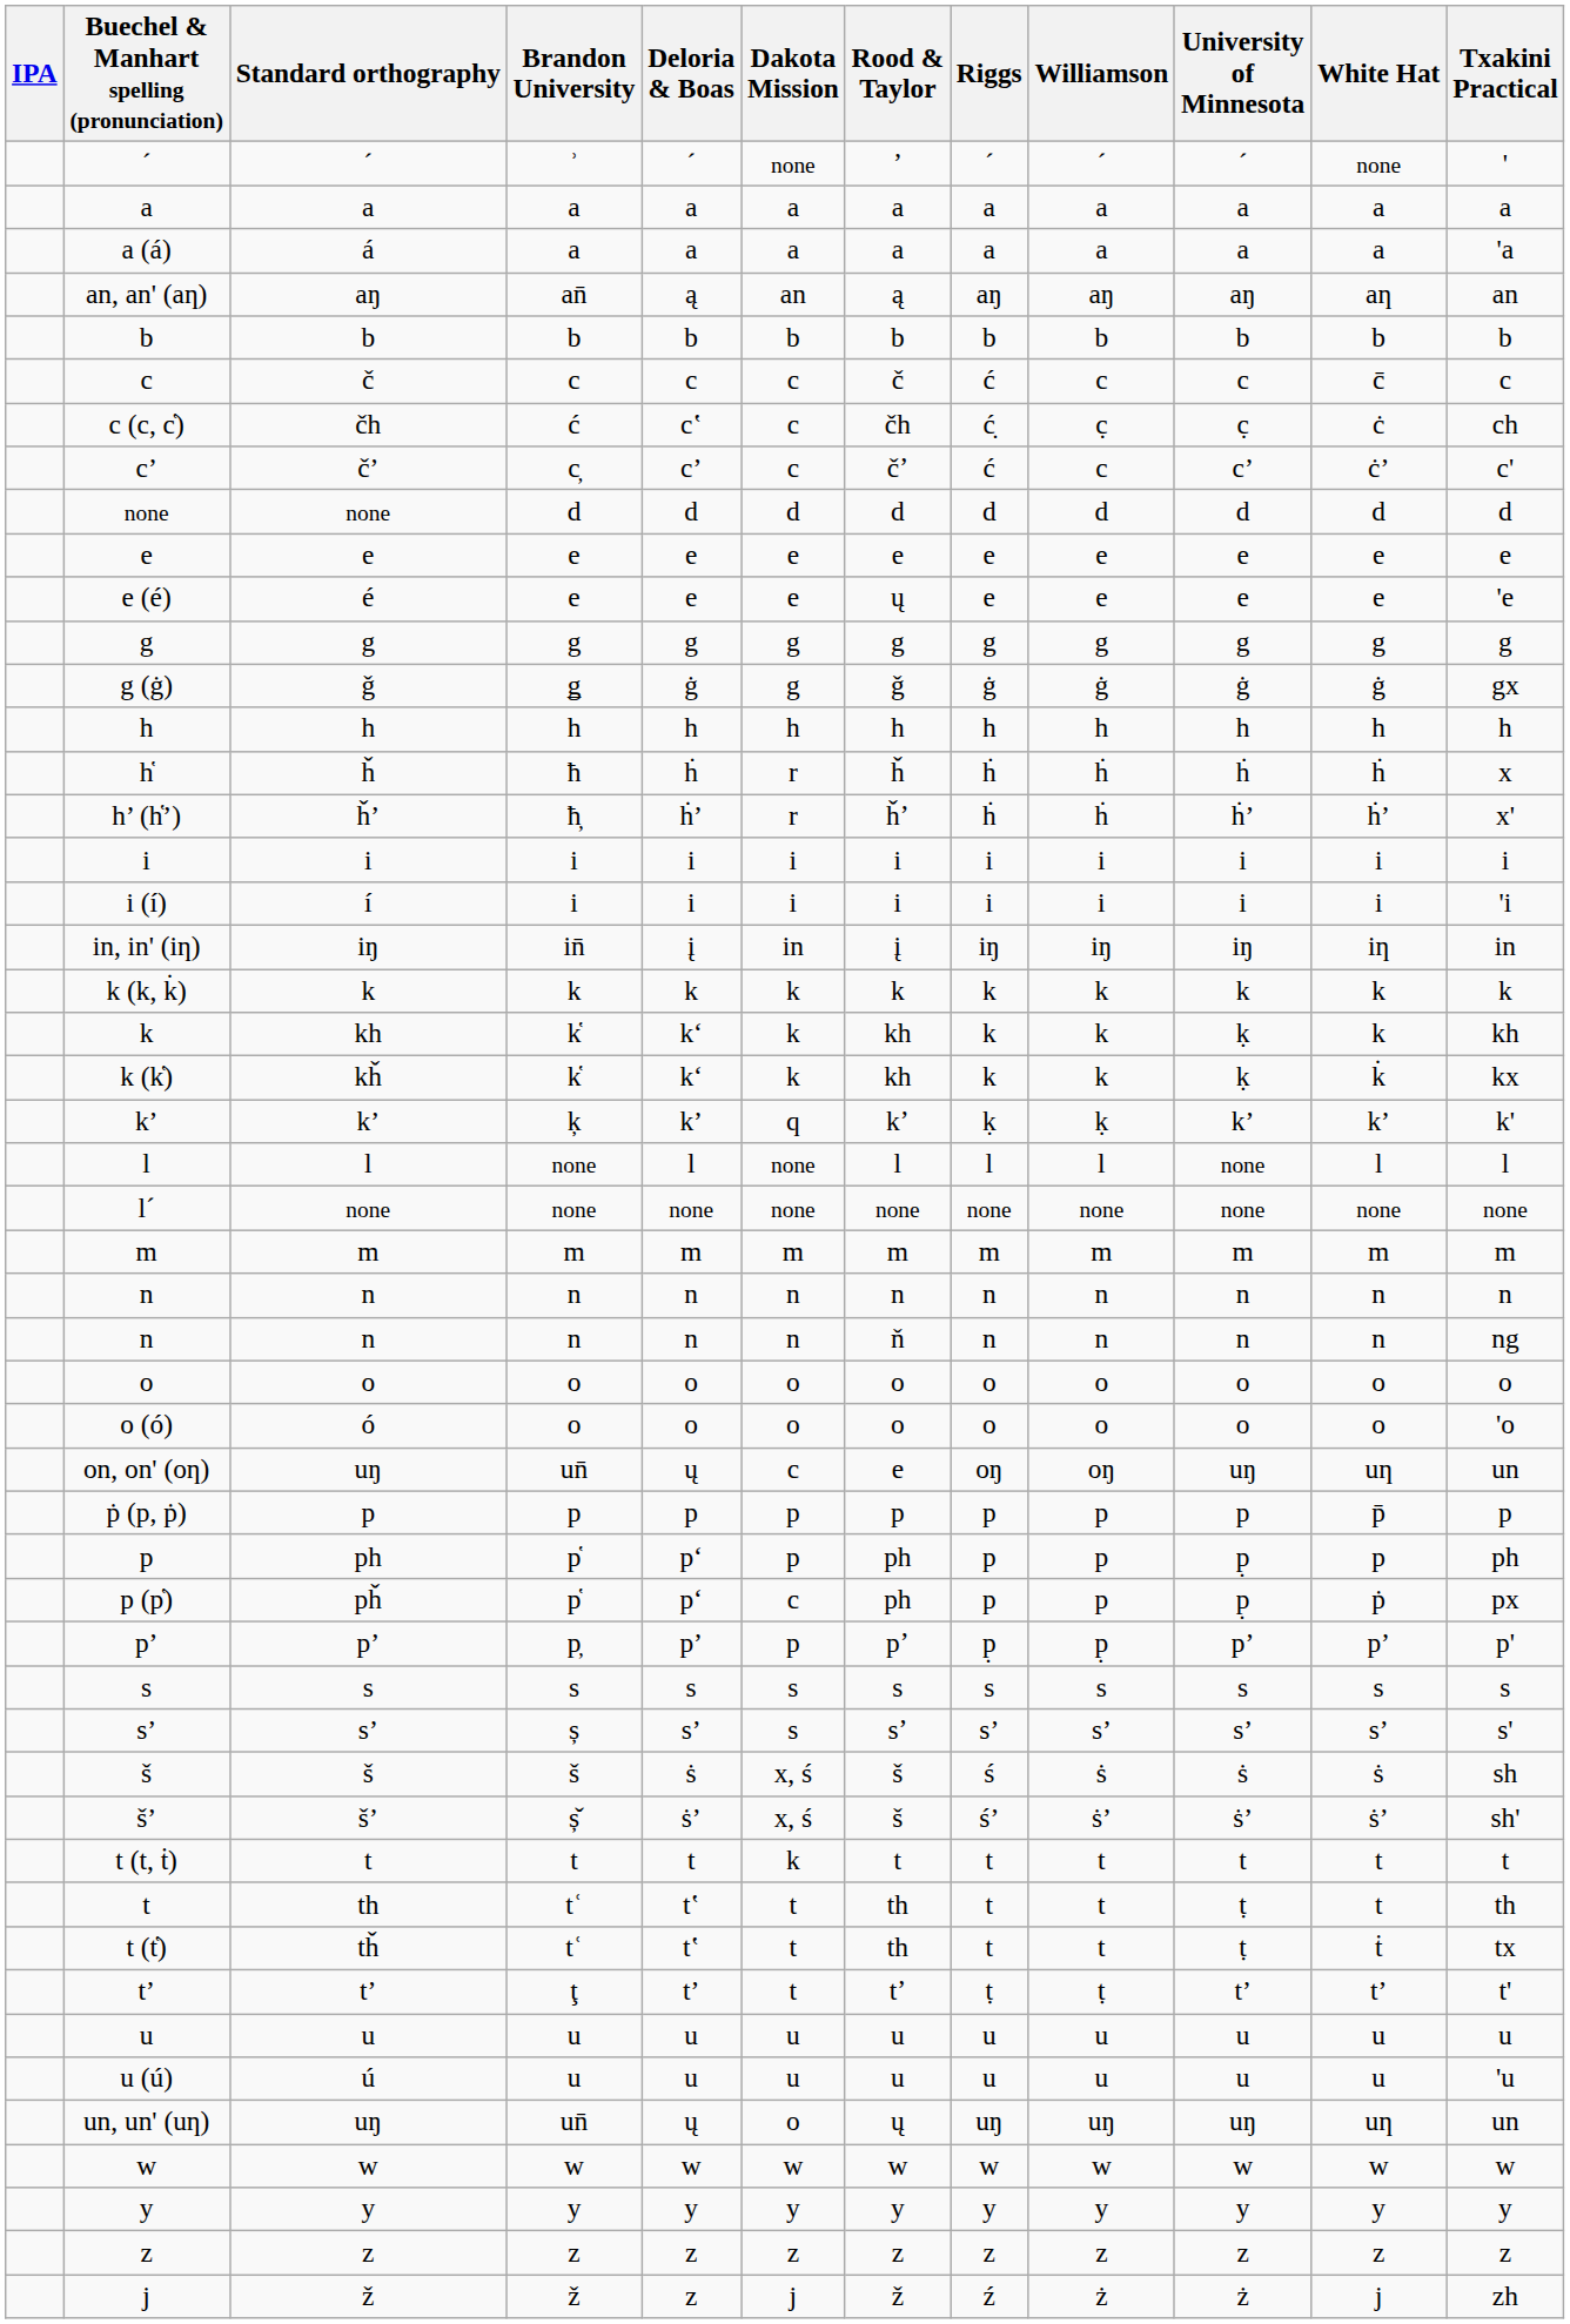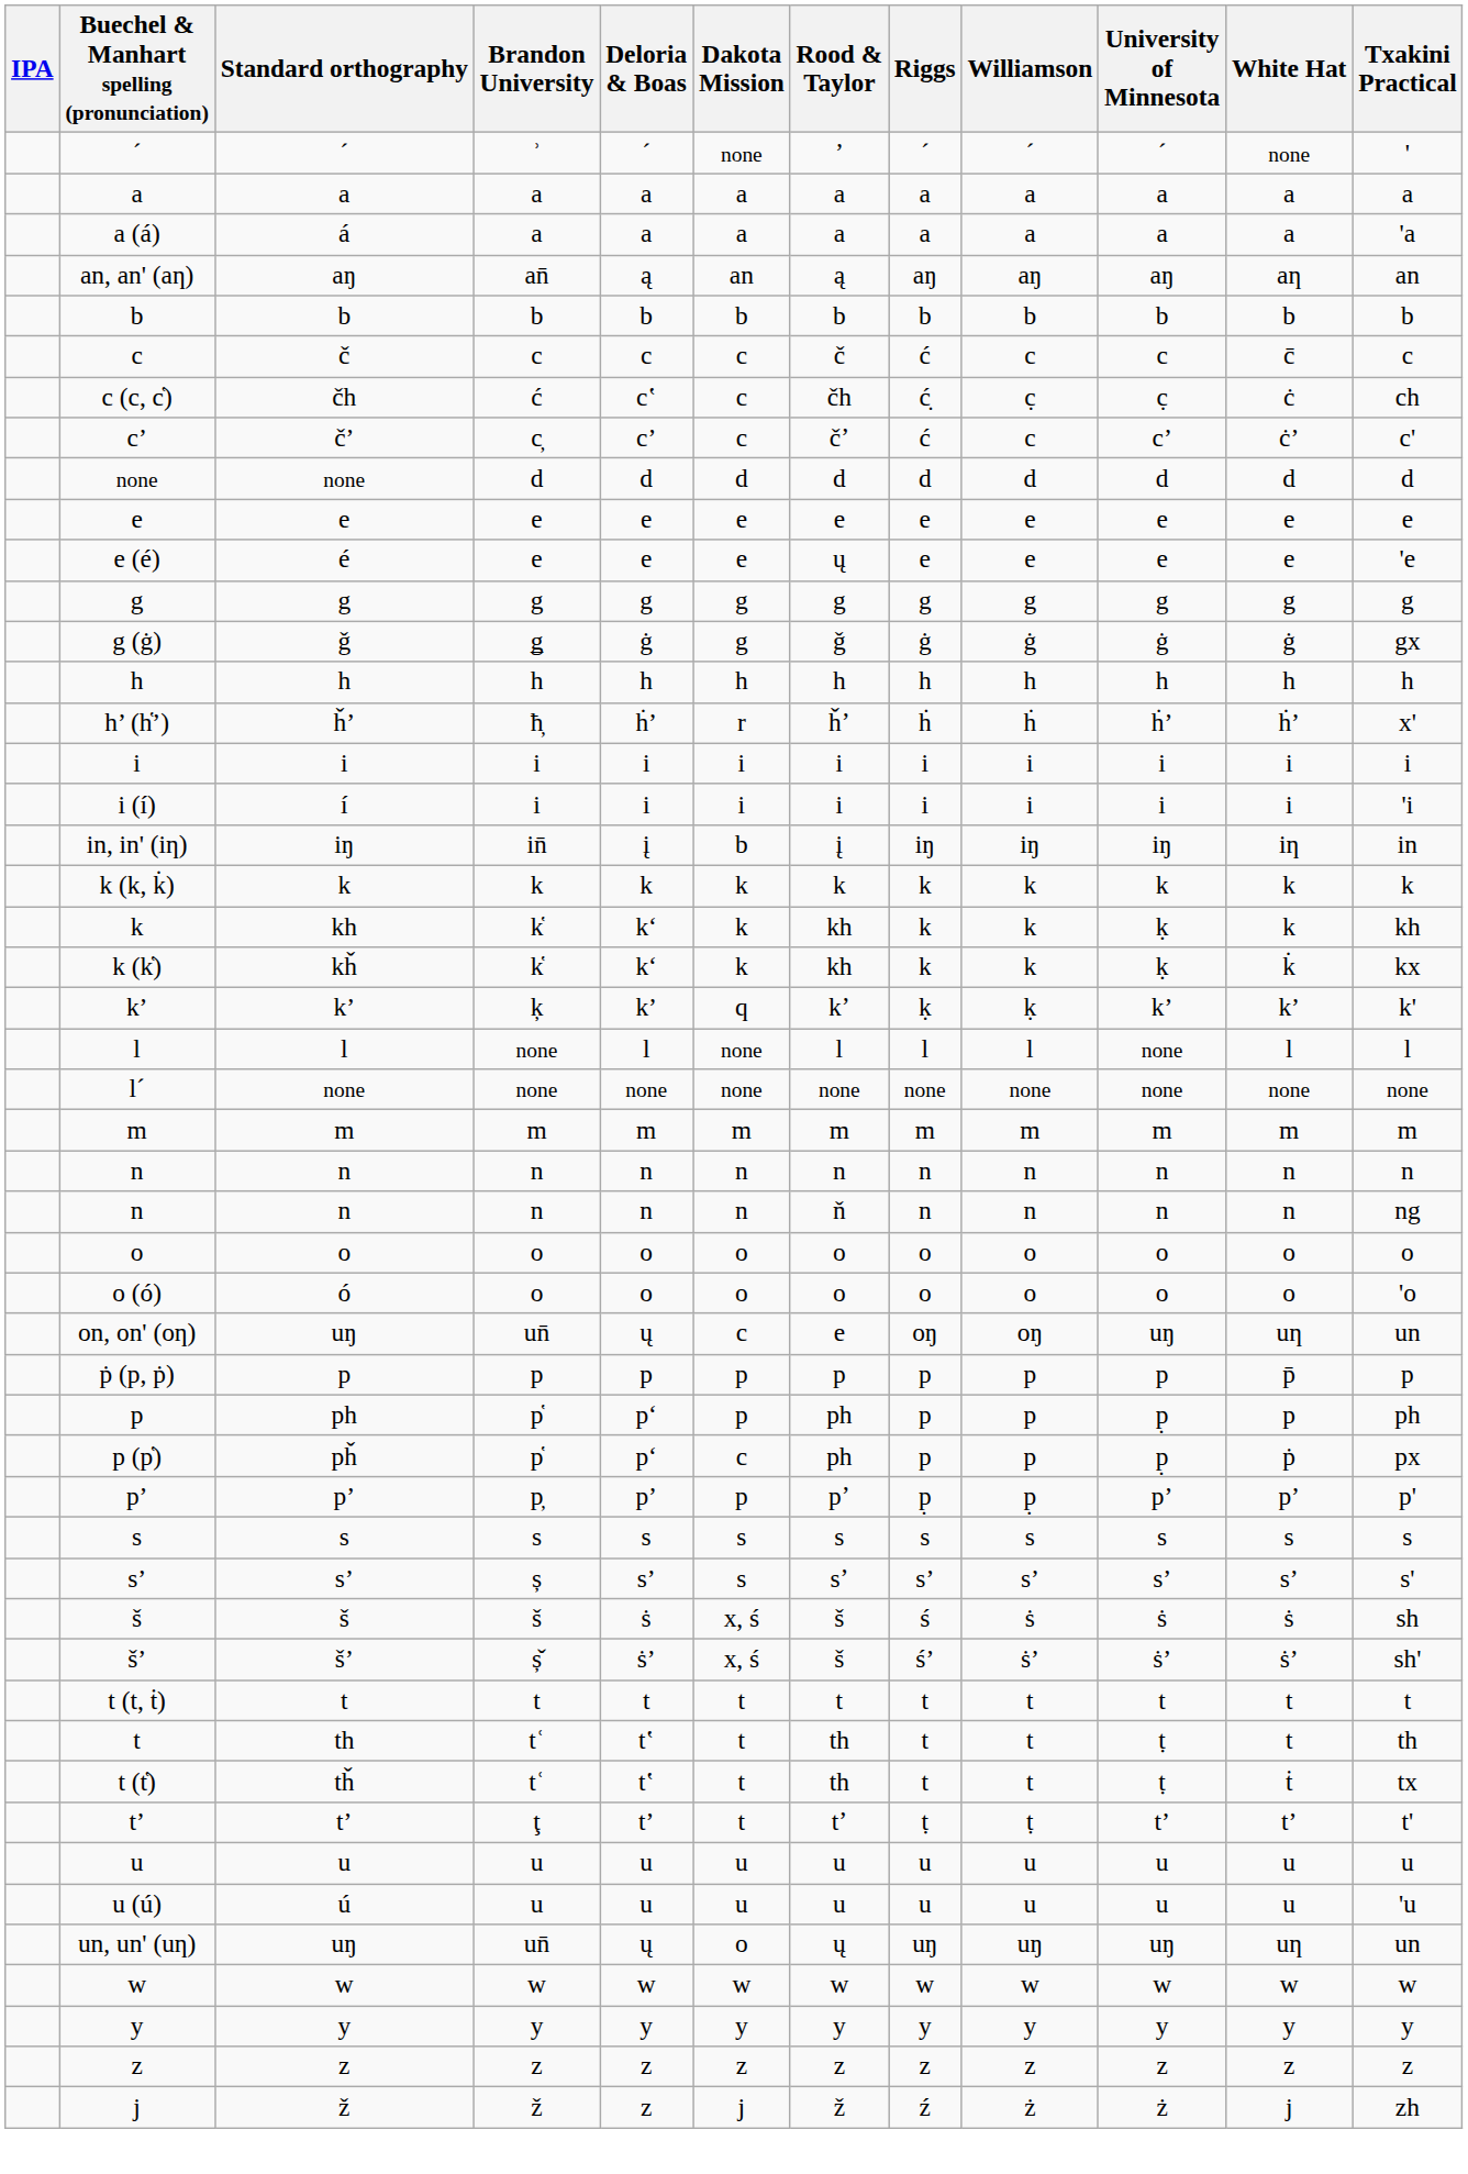 <table class="wikitable" style="text-align:center;">
 <tr>
 <th><a href='#'>IPA</a></th>
 <th>Buechel &<br>Manhart<br><small>spelling<br>(pronunciation)</small></th>
 <th>Standard orthography</th>
 <th>Brandon<br>University</th>
 <th>Deloria<br>& Boas</th>
 <th>Dakota<br>Mission</th>
 <th>Rood &<br>Taylor</th>
 <th>Riggs</th>
 <th>Williamson</th>
 <th>University<br>of<br>Minnesota</th>
 <th>White Hat</th>
 <th>Txakini<br>Practical</th>
 </tr>
 <tr>
 <td></td>
 <td>´</td>
 <td>´</td>
 <td>ʾ</td>
 <td>´</td>
 <td><small>none</small></td>
 <td>ʼ</td>
 <td>´</td>
 <td>´</td>
 <td>´</td>
 <td><small>none</small></td>
 <td>'</td>
 </tr>
 <tr>
 <td></td>
 <td>a</td>
 <td>a</td>
 <td>a</td>
 <td>a</td>
 <td>a</td>
 <td>a</td>
 <td>a</td>
 <td>a</td>
 <td>a</td>
 <td>a</td>
 <td>a</td>
 </tr>
 <tr>
 <td></td>
 <td>a (á)</td>
 <td>á</td>
 <td>a</td>
 <td>a</td>
 <td>a</td>
 <td>a</td>
 <td>a</td>
 <td>a</td>
 <td>a</td>
 <td>a</td>
 <td>'a</td>
 </tr>
 <tr>
 <td></td>
 <td>an, an' (aƞ)</td>
 <td>aŋ</td>
 <td>an̄</td>
 <td>ą</td>
 <td>an</td>
 <td>ą</td>
 <td>aŋ</td>
 <td>aŋ</td>
 <td>aŋ</td>
 <td>aƞ</td>
 <td>an</td>
 </tr>
 <tr>
 <td></td>
 <td>b</td>
 <td>b</td>
 <td>b</td>
 <td>b</td>
 <td>b</td>
 <td>b</td>
 <td>b</td>
 <td>b</td>
 <td>b</td>
 <td>b</td>
 <td>b</td>
 </tr>
 <tr>
 <td></td>
 <td>c</td>
 <td>č</td>
 <td>c</td>
 <td>c</td>
 <td>c</td>
 <td>č</td>
 <td>ć</td>
 <td>c</td>
 <td>c</td>
 <td>c̄</td>
 <td>c</td>
 </tr>
 <tr>
 <td></td>
 <td>c (c, c̔)</td>
 <td>čh</td>
 <td>ć</td>
 <td>cʽ</td>
 <td>c</td>
 <td>čh</td>
 <td>ć̣</td>
 <td>c̣</td>
 <td>c̣</td>
 <td>ċ</td>
 <td>ch</td>
 </tr>
 <tr>
 <td></td>
 <td>c’</td>
 <td>č’</td>
 <td>c̦</td>
 <td>c’</td>
 <td>c</td>
 <td>čʼ</td>
 <td>ć</td>
 <td>c</td>
 <td>c’</td>
 <td>ċ’</td>
 <td>c'</td>
 </tr>
 <tr>
 <td></td>
 <td><small>none</small></td>
 <td><small>none</small></td>
 <td>d</td>
 <td>d</td>
 <td>d</td>
 <td>d</td>
 <td>d</td>
 <td>d</td>
 <td>d</td>
 <td>d</td>
 <td>d</td>
 </tr>
 <tr>
 <td></td>
 <td>e</td>
 <td>e</td>
 <td>e</td>
 <td>e</td>
 <td>e</td>
 <td>e</td>
 <td>e</td>
 <td>e</td>
 <td>e</td>
 <td>e</td>
 <td>e</td>
 </tr>
 <tr>
 <td></td>
 <td>e (é)</td>
 <td>é</td>
 <td>e</td>
 <td>e</td>
 <td>e</td>
 <td>ų</td>
 <td>e</td>
 <td>e</td>
 <td>e</td>
 <td>e</td>
 <td>'e</td>
 </tr>
 <tr>
 <td></td>
 <td>g</td>
 <td>g</td>
 <td>g</td>
 <td>g</td>
 <td>g</td>
 <td>g</td>
 <td>g</td>
 <td>g</td>
 <td>g</td>
 <td>g</td>
 <td>g</td>
 </tr>
 <tr>
 <td></td>
 <td>g (ġ)</td>
 <td>ǧ</td>
 <td>ǥ</td>
 <td>ġ</td>
 <td>g</td>
 <td>ǧ</td>
 <td>ġ</td>
 <td>ġ</td>
 <td>ġ</td>
 <td>ġ</td>
 <td>gx</td>
 </tr>
 <tr>
 <td></td>
 <td>h</td>
 <td>h</td>
 <td>h</td>
 <td>h</td>
 <td>h</td>
 <td>h</td>
 <td>h</td>
 <td>h</td>
 <td>h</td>
 <td>h</td>
 <td>h</td>
 </tr>
 <tr>
 <td></td>
-<td>h̔</td>
-<td>ȟ</td>
-<td>ħ</td>
-<td>ḣ</td>
-<td>r</td>
-<td>ȟ</td>
-<td>ḣ</td>
-<td>ḣ</td>
-<td>ḣ</td>
-<td>ḣ</td>
-<td>x</td>
-</tr>
-<tr>
-<td></td>
 <td>h’ (h̔’)</td>
 <td>ȟ’</td>
 <td>ħ̦</td>
 <td>ḣ’</td>
 <td>r</td>
 <td>ȟʼ</td>
 <td>ḣ</td>
 <td>ḣ</td>
 <td>ḣ’</td>
 <td>ḣ’</td>
 <td>x'</td>
 </tr>
 <tr>
 <td></td>
 <td>i</td>
 <td>i</td>
 <td>i</td>
 <td>i</td>
 <td>i</td>
 <td>i</td>
 <td>i</td>
 <td>i</td>
 <td>i</td>
 <td>i</td>
 <td>i</td>
 </tr>
 <tr>
 <td></td>
 <td>i (í)</td>
 <td>í</td>
 <td>i</td>
 <td>i</td>
 <td>i</td>
 <td>i</td>
 <td>i</td>
 <td>i</td>
 <td>i</td>
 <td>i</td>
 <td>'i</td>
 </tr>
 <tr>
 <td></td>
 <td>in, in' (iƞ)</td>
 <td>iŋ</td>
 <td>in̄</td>
 <td>į</td>
-<td>in</td>
+<td>b</td>
 <td>į</td>
 <td>iŋ</td>
 <td>iŋ</td>
 <td>iŋ</td>
 <td>iƞ</td>
 <td>in</td>
 </tr>
 <tr>
 <td></td>
 <td>k (k, k̇)</td>
 <td>k</td>
 <td>k</td>
 <td>k</td>
 <td>k</td>
 <td>k</td>
 <td>k</td>
 <td>k</td>
 <td>k</td>
 <td>k</td>
 <td>k</td>
 </tr>
 <tr>
 <td></td>
 <td>k</td>
 <td>kh</td>
 <td>k̔</td>
 <td>k‘</td>
 <td>k</td>
 <td>kh</td>
 <td>k</td>
 <td>k</td>
 <td>ḳ</td>
 <td>k</td>
 <td>kh</td>
 </tr>
 <tr>
 <td></td>
 <td>k (k̔)</td>
 <td>kȟ</td>
 <td>k̔</td>
 <td>k‘</td>
 <td>k</td>
 <td>kh</td>
 <td>k</td>
 <td>k</td>
 <td>ḳ</td>
 <td>k̇</td>
 <td>kx</td>
 </tr>
 <tr>
 <td></td>
 <td>k’</td>
 <td>k’</td>
 <td>ķ</td>
 <td>k’</td>
 <td>q</td>
 <td>kʼ</td>
 <td>ḳ</td>
 <td>ḳ</td>
 <td>k’</td>
 <td>k’</td>
 <td>k'</td>
 </tr>
 <tr>
 <td></td>
 <td>l</td>
 <td>l</td>
 <td><small>none</small></td>
 <td>l</td>
 <td><small>none</small></td>
 <td>l</td>
 <td>l</td>
 <td>l</td>
 <td><small>none</small></td>
 <td>l</td>
 <td>l</td>
 </tr>
 <tr>
 <td></td>
 <td>l´</td>
 <td><small>none</small></td>
 <td><small>none</small></td>
 <td><small>none</small></td>
 <td><small>none</small></td>
 <td><small>none</small></td>
 <td><small>none</small></td>
 <td><small>none</small></td>
 <td><small>none</small></td>
 <td><small>none</small></td>
 <td><small>none</small></td>
 </tr>
 <tr>
 <td></td>
 <td>m</td>
 <td>m</td>
 <td>m</td>
 <td>m</td>
 <td>m</td>
 <td>m</td>
 <td>m</td>
 <td>m</td>
 <td>m</td>
 <td>m</td>
 <td>m</td>
 </tr>
 <tr>
 <td></td>
 <td>n</td>
 <td>n</td>
 <td>n</td>
 <td>n</td>
 <td>n</td>
 <td>n</td>
 <td>n</td>
 <td>n</td>
 <td>n</td>
 <td>n</td>
 <td>n</td>
 </tr>
 <tr>
 <td></td>
 <td>n</td>
 <td>n</td>
 <td>n</td>
 <td>n</td>
 <td>n</td>
 <td>ň</td>
 <td>n</td>
 <td>n</td>
 <td>n</td>
 <td>n</td>
 <td>ng</td>
 </tr>
 <tr>
 <td></td>
 <td>o</td>
 <td>o</td>
 <td>o</td>
 <td>o</td>
 <td>o</td>
 <td>o</td>
 <td>o</td>
 <td>o</td>
 <td>o</td>
 <td>o</td>
 <td>o</td>
 </tr>
 <tr>
 <td></td>
 <td>o (ó)</td>
 <td>ó</td>
 <td>o</td>
 <td>o</td>
 <td>o</td>
 <td>o</td>
 <td>o</td>
 <td>o</td>
 <td>o</td>
 <td>o</td>
 <td>'o</td>
 </tr>
 <tr>
 <td></td>
 <td>on, on' (oƞ)</td>
 <td>uŋ</td>
 <td>un̄</td>
 <td>ų</td>
 <td>c</td>
 <td>e</td>
 <td>oŋ</td>
 <td>oŋ</td>
 <td>uŋ</td>
 <td>uƞ</td>
 <td>un</td>
 </tr>
 <tr>
 <td></td>
 <td>ṗ (p, ṗ)</td>
 <td>p</td>
 <td>p</td>
 <td>p</td>
 <td>p</td>
 <td>p</td>
 <td>p</td>
 <td>p</td>
 <td>p</td>
 <td>p̄</td>
 <td>p</td>
 </tr>
 <tr>
 <td></td>
 <td>p</td>
 <td>ph</td>
 <td>p̔</td>
 <td>p‘</td>
 <td>p</td>
 <td>ph</td>
 <td>p</td>
 <td>p</td>
 <td>p̣</td>
 <td>p</td>
 <td>ph</td>
 </tr>
 <tr>
 <td></td>
 <td>p (p̔)</td>
 <td>pȟ</td>
 <td>p̔</td>
 <td>p‘</td>
 <td>c</td>
 <td>ph</td>
 <td>p</td>
 <td>p</td>
 <td>p̣</td>
 <td>ṗ</td>
 <td>px</td>
 </tr>
 <tr>
 <td></td>
 <td>p’</td>
 <td>p’</td>
 <td>p̦</td>
 <td>p’</td>
 <td>p</td>
 <td>pʼ</td>
 <td>p̣</td>
 <td>p̣</td>
 <td>p’</td>
 <td>p’</td>
 <td>p'</td>
 </tr>
 <tr>
 <td></td>
 <td>s</td>
 <td>s</td>
 <td>s</td>
 <td>s</td>
 <td>s</td>
 <td>s</td>
 <td>s</td>
 <td>s</td>
 <td>s</td>
 <td>s</td>
 <td>s</td>
 </tr>
 <tr>
 <td></td>
 <td>s’</td>
 <td>s’</td>
 <td>ș</td>
 <td>s’</td>
 <td>s</td>
 <td>sʼ</td>
 <td>s’</td>
 <td>s’</td>
 <td>s’</td>
 <td>s’</td>
 <td>s'</td>
 </tr>
 <tr>
 <td></td>
 <td>š</td>
 <td>š</td>
 <td>š</td>
 <td>ṡ</td>
 <td>x, ś</td>
 <td>š</td>
 <td>ś</td>
 <td>ṡ</td>
 <td>ṡ</td>
 <td>ṡ</td>
 <td>sh</td>
 </tr>
 <tr>
 <td></td>
 <td>š’</td>
 <td>š’</td>
 <td>ș̌</td>
 <td>ṡ’</td>
 <td>x, ś</td>
 <td>š</td>
 <td>ś’</td>
 <td>ṡ’</td>
 <td>ṡ’</td>
 <td>ṡ’</td>
 <td>sh'</td>
 </tr>
 <tr>
 <td></td>
 <td>t (t, ṫ)</td>
 <td>t</td>
 <td>t</td>
 <td>t</td>
-<td>k</td>
+<td>t</td>
 <td>t</td>
 <td>t</td>
 <td>t</td>
 <td>t</td>
 <td>t</td>
 <td>t</td>
 </tr>
 <tr>
 <td></td>
 <td>t</td>
 <td>th</td>
 <td>tʿ</td>
 <td>tʽ</td>
 <td>t</td>
 <td>th</td>
 <td>t</td>
 <td>t</td>
 <td>ṭ</td>
 <td>t</td>
 <td>th</td>
 </tr>
 <tr>
 <td></td>
 <td>t (t̔)</td>
 <td>tȟ</td>
 <td>tʿ</td>
 <td>tʽ</td>
 <td>t</td>
 <td>th</td>
 <td>t</td>
 <td>t</td>
 <td>ṭ</td>
 <td>ṫ</td>
 <td>tx</td>
 </tr>
 <tr>
 <td></td>
 <td>t’</td>
 <td>t’</td>
 <td>ţ</td>
 <td>t’</td>
 <td>t</td>
 <td>tʼ</td>
 <td>ṭ</td>
 <td>ṭ</td>
 <td>t’</td>
 <td>t’</td>
 <td>t'</td>
 </tr>
 <tr>
 <td></td>
 <td>u</td>
 <td>u</td>
 <td>u</td>
 <td>u</td>
 <td>u</td>
 <td>u</td>
 <td>u</td>
 <td>u</td>
 <td>u</td>
 <td>u</td>
 <td>u</td>
 </tr>
 <tr>
 <td></td>
 <td>u (ú)</td>
 <td>ú</td>
 <td>u</td>
 <td>u</td>
 <td>u</td>
 <td>u</td>
 <td>u</td>
 <td>u</td>
 <td>u</td>
 <td>u</td>
 <td>'u</td>
 </tr>
 <tr>
 <td></td>
 <td>un, un' (uƞ)</td>
 <td>uŋ</td>
 <td>un̄</td>
 <td>ų</td>
 <td>o</td>
 <td>ų</td>
 <td>uŋ</td>
 <td>uŋ</td>
 <td>uŋ</td>
 <td>uƞ</td>
 <td>un</td>
 </tr>
 <tr>
 <td></td>
 <td>w</td>
 <td>w</td>
 <td>w</td>
 <td>w</td>
 <td>w</td>
 <td>w</td>
 <td>w</td>
 <td>w</td>
 <td>w</td>
 <td>w</td>
 <td>w</td>
 </tr>
 <tr>
 <td></td>
 <td>y</td>
 <td>y</td>
 <td>y</td>
 <td>y</td>
 <td>y</td>
 <td>y</td>
 <td>y</td>
 <td>y</td>
 <td>y</td>
 <td>y</td>
 <td>y</td>
 </tr>
 <tr>
 <td></td>
 <td>z</td>
 <td>z</td>
 <td>z</td>
 <td>z</td>
 <td>z</td>
 <td>z</td>
 <td>z</td>
 <td>z</td>
 <td>z</td>
 <td>z</td>
 <td>z</td>
 </tr>
 <tr>
 <td></td>
 <td>j</td>
 <td>ž</td>
 <td>ž</td>
 <td>z</td>
 <td>j</td>
 <td>ž</td>
 <td>ź</td>
 <td>ż</td>
 <td>ż</td>
 <td>j</td>
 <td>zh</td>
 </tr>
 </table>
